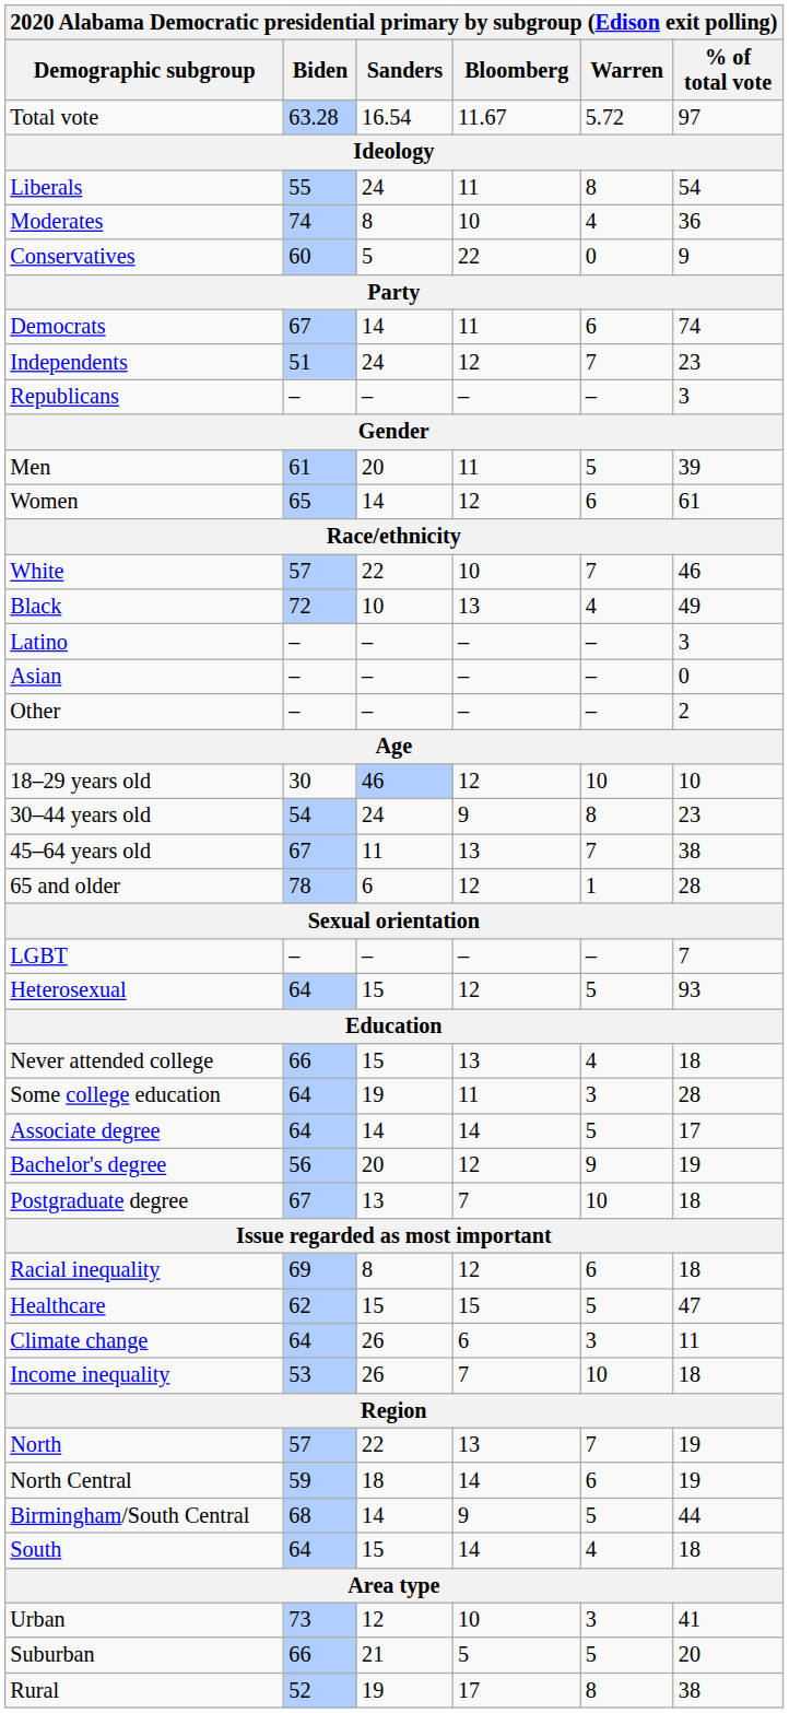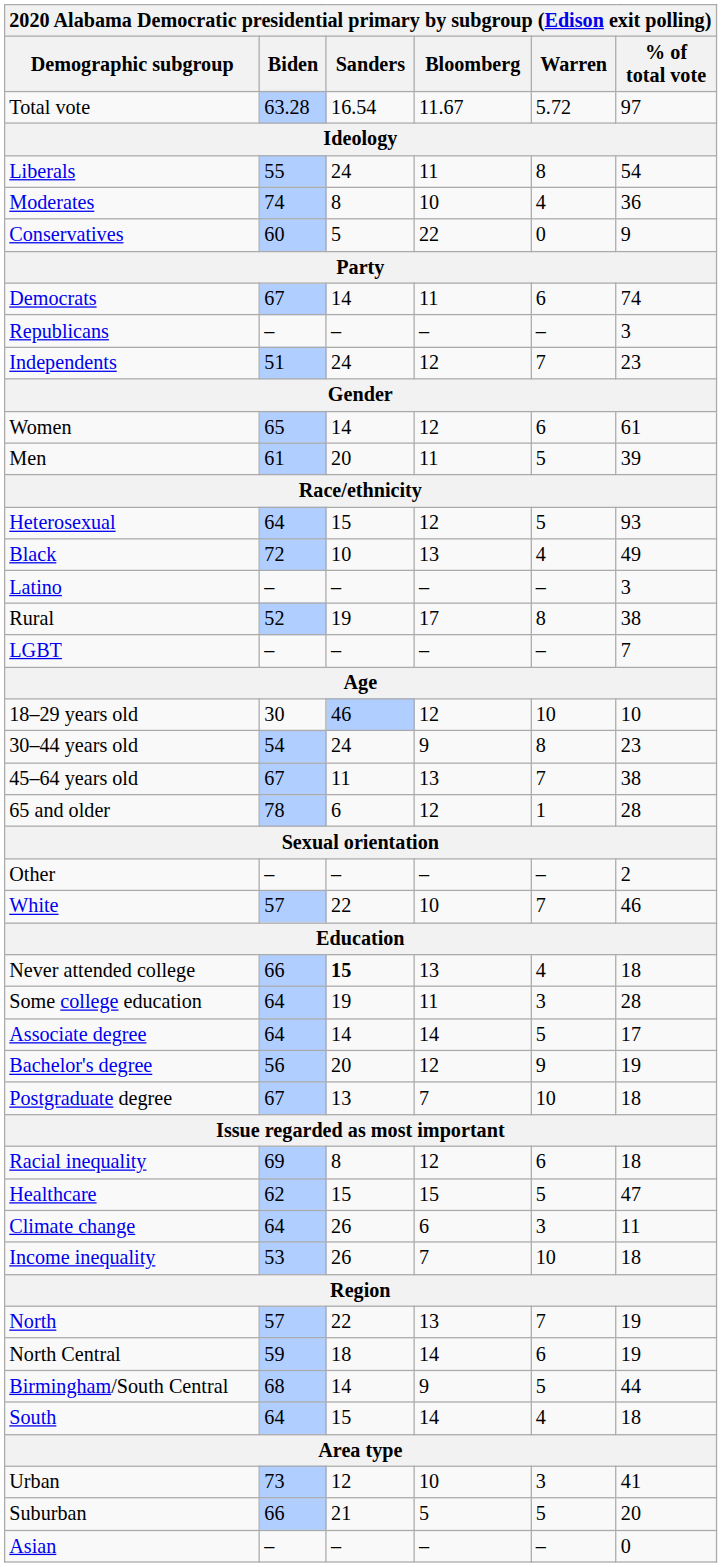 <table class="wikitable sortable">
 <tr>
 <th colspan="6">2020 Alabama Democratic presidential primary by subgroup (<a href='#'>Edison</a> exit polling)</th>
 </tr>
 <tr>
 <th>Demographic subgroup</th>
 <th>Biden</th>
 <th>Sanders</th>
 <th>Bloomberg</th>
 <th>Warren</th>
 <th>% of<br>total vote</th>
 </tr>
 <tr>
 <td>Total vote</td>
 <td style="text-align:left; background:#b0ceff;">63.28</td>
 <td>16.54</td>
 <td>11.67</td>
 <td>5.72</td>
 <td>97</td>
 </tr>
 <tr>
 <th colspan="6">Ideology</th>
 </tr>
 <tr>
 <td><a href='#'>Liberals</a></td>
 <td style="text-align:left; background:#b0ceff;">55</td>
 <td>24</td>
 <td>11</td>
 <td>8</td>
 <td>54</td>
 </tr>
 <tr>
 <td><a href='#'>Moderates</a></td>
 <td style="text-align:left; background:#b0ceff;">74</td>
 <td>8</td>
 <td>10</td>
 <td>4</td>
 <td>36</td>
 </tr>
 <tr>
 <td><a href='#'>Conservatives</a></td>
 <td style="text-align:left; background:#b0ceff;">60</td>
 <td>5</td>
 <td>22</td>
 <td>0</td>
 <td>9</td>
 </tr>
 <tr>
 <th colspan="6">Party</th>
 </tr>
 <tr>
 <td><a href='#'>Democrats</a></td>
 <td style="text-align:left; background:#b0ceff;">67</td>
 <td>14</td>
 <td>11</td>
 <td>6</td>
 <td>74</td>
 </tr>
 <tr>
+<td><a href='#'>Republicans</a></td>
+<td>–</td>
+<td>–</td>
+<td>–</td>
+<td>–</td>
+<td>3</td>
+</tr>
+<tr>
 <td><a href='#'>Independents</a></td>
 <td style="text-align:left; background:#b0ceff;">51</td>
 <td>24</td>
 <td>12</td>
 <td>7</td>
 <td>23</td>
 </tr>
 <tr>
-<td><a href='#'>Republicans</a></td>
-<td>–</td>
-<td>–</td>
-<td>–</td>
-<td>–</td>
-<td>3</td>
+<th colspan="6">Gender</th>
 </tr>
 <tr>
-<th colspan="6">Gender</th>
+<td>Women</td>
+<td style="text-align:left; background:#b0ceff;">65</td>
+<td>14</td>
+<td>12</td>
+<td>6</td>
+<td>61</td>
 </tr>
 <tr>
 <td>Men</td>
 <td style="text-align:left; background:#b0ceff;">61</td>
 <td>20</td>
 <td>11</td>
 <td>5</td>
 <td>39</td>
 </tr>
 <tr>
-<td>Women</td>
-<td style="text-align:left; background:#b0ceff;">65</td>
-<td>14</td>
-<td>12</td>
-<td>6</td>
-<td>61</td>
-</tr>
-<tr>
 <th colspan="6">Race/ethnicity</th>
 </tr>
 <tr>
-<td><a href='#'>White</a></td>
-<td style="text-align:left; background:#b0ceff;">57</td>
-<td>22</td>
-<td>10</td>
-<td>7</td>
-<td>46</td>
+<td><a href='#'>Heterosexual</a></td>
+<td style="text-align:left; background:#b0ceff;">64</td>
+<td>15</td>
+<td>12</td>
+<td>5</td>
+<td>93</td>
 </tr>
 <tr>
 <td><a href='#'>Black</a></td>
 <td style="text-align:left; background:#b0ceff;">72</td>
 <td>10</td>
 <td>13</td>
 <td>4</td>
 <td>49</td>
 </tr>
 <tr>
 <td><a href='#'>Latino</a></td>
 <td>–</td>
 <td>–</td>
 <td>–</td>
 <td>–</td>
 <td>3</td>
 </tr>
 <tr>
-<td><a href='#'>Asian</a></td>
+<td>Rural</td>
+<td style="text-align:left; background:#b0ceff;">52</td>
+<td>19</td>
+<td>17</td>
+<td>8</td>
+<td>38</td>
+</tr>
+<tr>
+<td><a href='#'>LGBT</a></td>
 <td>–</td>
 <td>–</td>
 <td>–</td>
 <td>–</td>
-<td>0</td>
-</tr>
-<tr>
-<td>Other</td>
-<td>–</td>
-<td>–</td>
-<td>–</td>
-<td>–</td>
-<td>2</td>
+<td>7</td>
 </tr>
 <tr>
 <th colspan="6">Age</th>
 </tr>
 <tr>
 <td>18–29 years old</td>
 <td>30</td>
 <td style="text-align:left; background:#b0ceff;">46</td>
 <td>12</td>
 <td>10</td>
 <td>10</td>
 </tr>
 <tr>
 <td>30–44 years old</td>
 <td style="text-align:left; background:#b0ceff;">54</td>
 <td>24</td>
 <td>9</td>
 <td>8</td>
 <td>23</td>
 </tr>
 <tr>
 <td>45–64 years old</td>
 <td style="text-align:left; background:#b0ceff;">67</td>
 <td>11</td>
 <td>13</td>
 <td>7</td>
 <td>38</td>
 </tr>
 <tr>
 <td>65 and older</td>
 <td style="text-align:left; background:#b0ceff;">78</td>
 <td>6</td>
 <td>12</td>
 <td>1</td>
 <td>28</td>
 </tr>
 <tr>
 <th colspan="6">Sexual orientation</th>
 </tr>
 <tr>
-<td><a href='#'>LGBT</a></td>
+<td>Other</td>
 <td>–</td>
 <td>–</td>
 <td>–</td>
 <td>–</td>
-<td>7</td>
+<td>2</td>
 </tr>
 <tr>
-<td><a href='#'>Heterosexual</a></td>
-<td style="text-align:left; background:#b0ceff;">64</td>
-<td>15</td>
-<td>12</td>
-<td>5</td>
-<td>93</td>
+<td><a href='#'>White</a></td>
+<td style="text-align:left; background:#b0ceff;">57</td>
+<td>22</td>
+<td>10</td>
+<td>7</td>
+<td>46</td>
 </tr>
 <tr>
 <th colspan="6">Education</th>
 </tr>
 <tr>
 <td>Never attended college</td>
 <td style="text-align:left; background:#b0ceff;">66</td>
-<td>15</td>
+<td><strong>15</strong></td>
 <td>13</td>
 <td>4</td>
 <td>18</td>
 </tr>
 <tr>
 <td>Some <a href='#'>college</a> education</td>
 <td style="text-align:left; background:#b0ceff;">64</td>
 <td>19</td>
 <td>11</td>
 <td>3</td>
 <td>28</td>
 </tr>
 <tr>
 <td><a href='#'>Associate degree</a></td>
 <td style="text-align:left; background:#b0ceff;">64</td>
 <td>14</td>
 <td>14</td>
 <td>5</td>
 <td>17</td>
 </tr>
 <tr>
 <td><a href='#'>Bachelor's degree</a></td>
 <td style="text-align:left; background:#b0ceff;">56</td>
 <td>20</td>
 <td>12</td>
 <td>9</td>
 <td>19</td>
 </tr>
 <tr>
 <td><a href='#'>Postgraduate</a> degree</td>
 <td style="text-align:left; background:#b0ceff;">67</td>
 <td>13</td>
 <td>7</td>
 <td>10</td>
 <td>18</td>
 </tr>
 <tr>
 <th colspan="6">Issue regarded as most important</th>
 </tr>
 <tr>
 <td><a href='#'>Racial inequality</a></td>
 <td style="text-align:left; background:#b0ceff;">69</td>
 <td>8</td>
 <td>12</td>
 <td>6</td>
 <td>18</td>
 </tr>
 <tr>
 <td><a href='#'>Healthcare</a></td>
 <td style="text-align:left; background:#b0ceff;">62</td>
 <td>15</td>
 <td>15</td>
 <td>5</td>
 <td>47</td>
 </tr>
 <tr>
 <td><a href='#'>Climate change</a></td>
 <td style="text-align:left; background:#b0ceff;">64</td>
 <td>26</td>
 <td>6</td>
 <td>3</td>
 <td>11</td>
 </tr>
 <tr>
 <td><a href='#'>Income inequality</a></td>
 <td style="text-align:left; background:#b0ceff;">53</td>
 <td>26</td>
 <td>7</td>
 <td>10</td>
 <td>18</td>
 </tr>
 <tr>
 <th colspan="6">Region</th>
 </tr>
 <tr>
 <td><a href='#'>North</a></td>
 <td style="text-align:left; background:#b0ceff;">57</td>
 <td>22</td>
 <td>13</td>
 <td>7</td>
 <td>19</td>
 </tr>
 <tr>
 <td>North Central</td>
 <td style="text-align:left; background:#b0ceff;">59</td>
 <td>18</td>
 <td>14</td>
 <td>6</td>
 <td>19</td>
 </tr>
 <tr>
 <td><a href='#'>Birmingham</a>/South Central</td>
 <td style="text-align:left; background:#b0ceff;">68</td>
 <td>14</td>
 <td>9</td>
 <td>5</td>
 <td>44</td>
 </tr>
 <tr>
 <td><a href='#'>South</a></td>
 <td style="text-align:left; background:#b0ceff;">64</td>
 <td>15</td>
 <td>14</td>
 <td>4</td>
 <td>18</td>
 </tr>
 <tr>
 <th colspan="6">Area type</th>
 </tr>
 <tr>
 <td>Urban</td>
 <td style="text-align:left; background:#b0ceff;">73</td>
 <td>12</td>
 <td>10</td>
 <td>3</td>
 <td>41</td>
 </tr>
 <tr>
 <td>Suburban</td>
 <td style="text-align:left; background:#b0ceff;">66</td>
 <td>21</td>
 <td>5</td>
 <td>5</td>
 <td>20</td>
 </tr>
 <tr>
-<td>Rural</td>
-<td style="text-align:left; background:#b0ceff;">52</td>
-<td>19</td>
-<td>17</td>
-<td>8</td>
-<td>38</td>
+<td><a href='#'>Asian</a></td>
+<td>–</td>
+<td>–</td>
+<td>–</td>
+<td>–</td>
+<td>0</td>
 </tr>
 </table>
